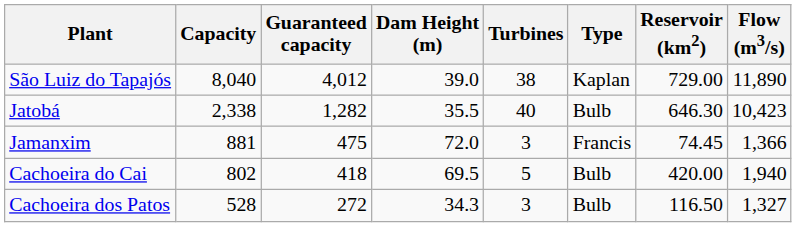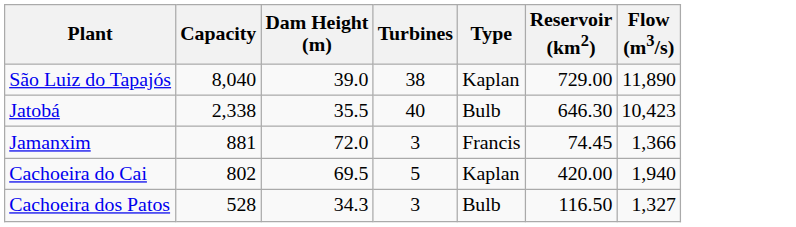 <table class="wikitable sortable">
 <tr>
 <th>Plant</th>
 <th>Capacity</th>
-<th>Guaranteed<br>capacity</th>
 <th>Dam Height<br>(m)</th>
 <th>Turbines</th>
 <th>Type</th>
 <th>Reservoir<br>(km<sup>2</sup>)</th>
 <th>Flow<br>(m<sup>3</sup>/s)</th>
 </tr>
 <tr>
 <td><a href='#'>São Luiz do Tapajós</a></td>
 <td style="text-align:right;">8,040</td>
-<td style="text-align:right;">4,012</td>
 <td style="text-align:right;">39.0</td>
 <td style="text-align:center;">38</td>
 <td>Kaplan</td>
 <td style="text-align:right;">729.00</td>
 <td style="text-align:right;">11,890</td>
 </tr>
 <tr>
 <td><a href='#'>Jatobá</a></td>
 <td style="text-align:right;">2,338</td>
-<td style="text-align:right;">1,282</td>
 <td style="text-align:right;">35.5</td>
 <td style="text-align:center;">40</td>
 <td>Bulb</td>
 <td style="text-align:right;">646.30</td>
 <td style="text-align:right;">10,423</td>
 </tr>
 <tr>
 <td><a href='#'>Jamanxim</a></td>
 <td style="text-align:right;">881</td>
-<td style="text-align:right;">475</td>
 <td style="text-align:right;">72.0</td>
 <td style="text-align:center;">3</td>
 <td>Francis</td>
 <td style="text-align:right;">74.45</td>
 <td style="text-align:right;">1,366</td>
 </tr>
 <tr>
 <td><a href='#'>Cachoeira do Cai</a></td>
 <td style="text-align:right;">802</td>
-<td style="text-align:right;">418</td>
 <td style="text-align:right;">69.5</td>
 <td style="text-align:center;">5</td>
-<td>Bulb</td>
+<td>Kaplan</td>
 <td style="text-align:right;">420.00</td>
 <td style="text-align:right;">1,940</td>
 </tr>
 <tr>
 <td><a href='#'>Cachoeira dos Patos</a></td>
 <td style="text-align:right;">528</td>
-<td style="text-align:right;">272</td>
 <td style="text-align:right;">34.3</td>
 <td style="text-align:center;">3</td>
 <td>Bulb</td>
 <td style="text-align:right;">116.50</td>
 <td style="text-align:right;">1,327</td>
 </tr>
 </table>
